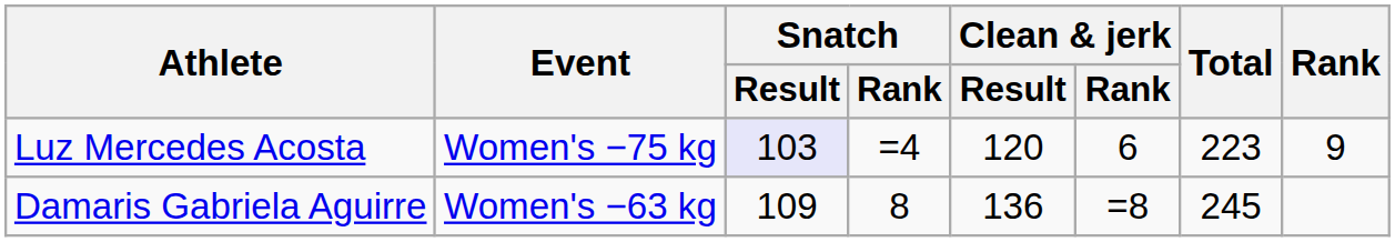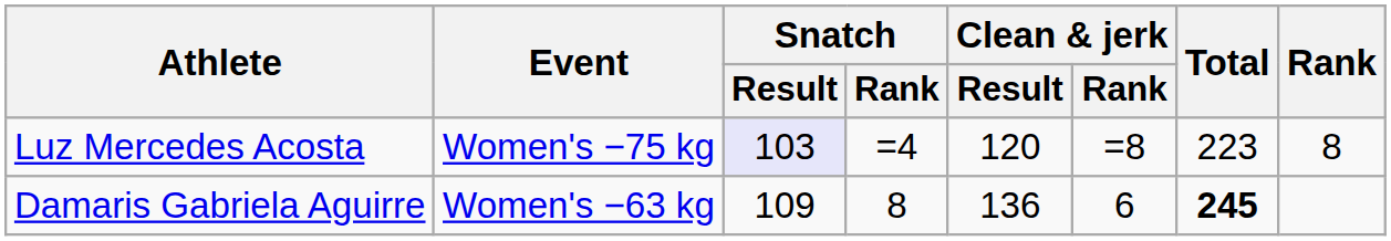 <table class="wikitable" style="font-size:90%">
 <tr>
 <th rowspan="2">Athlete</th>
 <th rowspan="2">Event</th>
 <th colspan="2">Snatch</th>
 <th colspan="2">Clean & jerk</th>
 <th rowspan="2">Total</th>
 <th rowspan="2">Rank</th>
 </tr>
 <tr style="font-size:95%">
 <th>Result</th>
 <th>Rank</th>
 <th>Result</th>
 <th>Rank</th>
 </tr>
 <tr align=center>
 <td align=left><a href='#'>Luz Mercedes Acosta</a></td>
 <td align=left><a href='#'>Women's −75 kg</a></td>
 <td style="background: lavender;">103</td>
 <td>=4</td>
 <td>120</td>
-<td>6</td>
+<td>=8</td>
 <td>223</td>
-<td>9</td>
+<td>8</td>
 </tr>
 <tr align=center>
 <td align=left><a href='#'>Damaris Gabriela Aguirre</a></td>
 <td align=left><a href='#'>Women's −63 kg</a></td>
 <td>109</td>
 <td>8</td>
 <td>136</td>
-<td>=8</td>
-<td>245</td>
+<td>6</td>
+<td><strong>245</strong></td>
 <td></td>
 </tr>
 </table>
